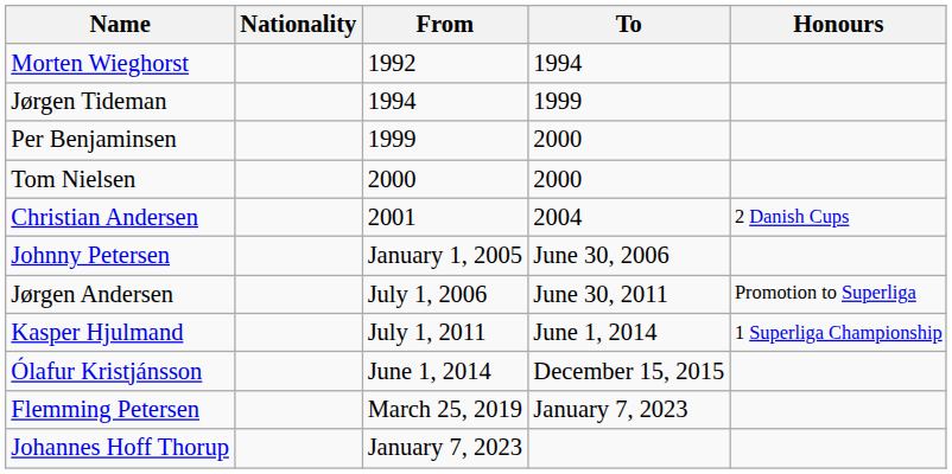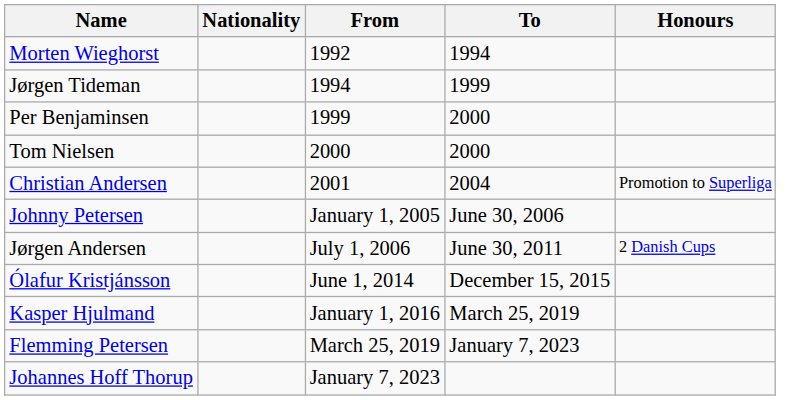 <table class="wikitable">
 <tr>
 <th>Name</th>
 <th>Nationality</th>
 <th>From</th>
 <th>To</th>
 <th>Honours</th>
 </tr>
 <tr>
 <td align=left><a href='#'>Morten Wieghorst</a></td>
 <td></td>
 <td>1992</td>
 <td>1994</td>
 <td align=left style="font-size: 80%"></td>
 </tr>
 <tr>
 <td align=left>Jørgen Tideman</td>
 <td></td>
 <td>1994</td>
 <td>1999</td>
 <td align=left style="font-size: 80%"></td>
 </tr>
 <tr>
 <td align=left>Per Benjaminsen</td>
 <td></td>
 <td>1999</td>
 <td>2000</td>
 <td align=left style="font-size: 80%"></td>
 </tr>
 <tr>
 <td align=left>Tom Nielsen</td>
 <td></td>
 <td>2000</td>
 <td>2000</td>
 <td align=left style="font-size: 80%"></td>
 </tr>
 <tr>
 <td align=left><a href='#'>Christian Andersen</a></td>
 <td></td>
 <td>2001</td>
 <td>2004</td>
-<td align=left style="font-size: 80%">2 <a href='#'>Danish Cups</a></td>
+<td align=left style="font-size: 80%">Promotion to <a href='#'>Superliga</a></td>
 </tr>
 <tr>
 <td align=left><a href='#'>Johnny Petersen</a></td>
 <td></td>
 <td>January 1, 2005</td>
 <td>June 30, 2006</td>
 <td align=left style="font-size: 80%"></td>
 </tr>
 <tr>
 <td align=left>Jørgen Andersen</td>
 <td></td>
 <td>July 1, 2006</td>
 <td>June 30, 2011</td>
-<td align=left style="font-size: 80%">Promotion to <a href='#'>Superliga</a></td>
-</tr>
-<tr>
-<td align=left><a href='#'>Kasper Hjulmand</a></td>
-<td></td>
-<td>July 1, 2011</td>
-<td>June 1, 2014</td>
-<td align=left style="font-size: 80%">1 <a href='#'>Superliga Championship</a></td>
+<td align=left style="font-size: 80%">2 <a href='#'>Danish Cups</a></td>
 </tr>
 <tr>
 <td align=left><a href='#'>Ólafur Kristjánsson</a></td>
 <td></td>
 <td>June 1, 2014</td>
 <td>December 15, 2015</td>
+<td></td>
+</tr>
+<tr>
+<td align=left><a href='#'>Kasper Hjulmand</a></td>
+<td></td>
+<td>January 1, 2016</td>
+<td>March 25, 2019</td>
 <td></td>
 </tr>
 <tr>
 <td align=left><a href='#'>Flemming Petersen</a></td>
 <td></td>
 <td>March 25, 2019</td>
 <td>January 7, 2023</td>
 <td></td>
 </tr>
 <tr>
 <td align=left><a href='#'>Johannes Hoff Thorup</a></td>
 <td></td>
 <td>January 7, 2023</td>
 <td></td>
 <td></td>
 </tr>
 </table>
